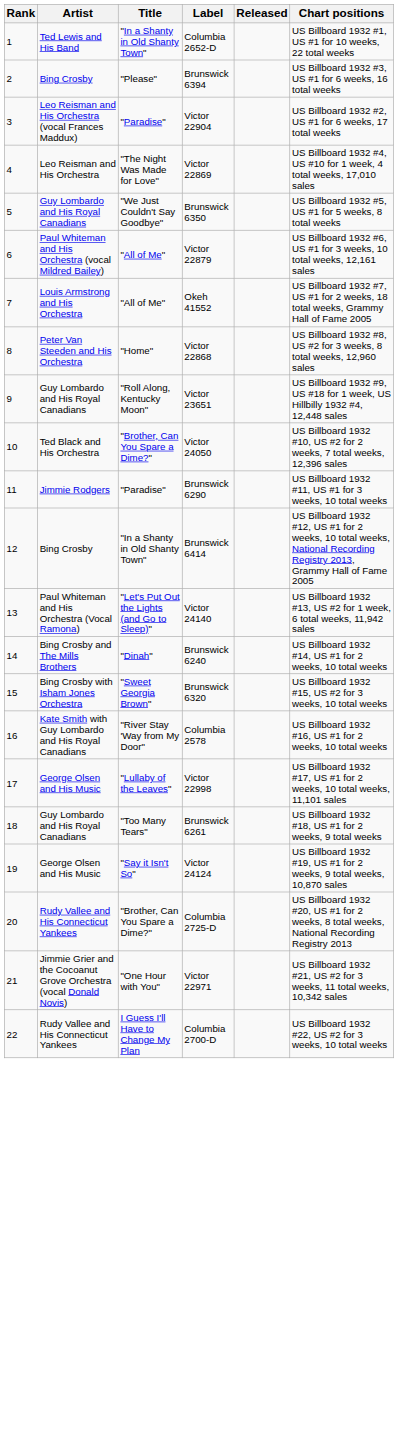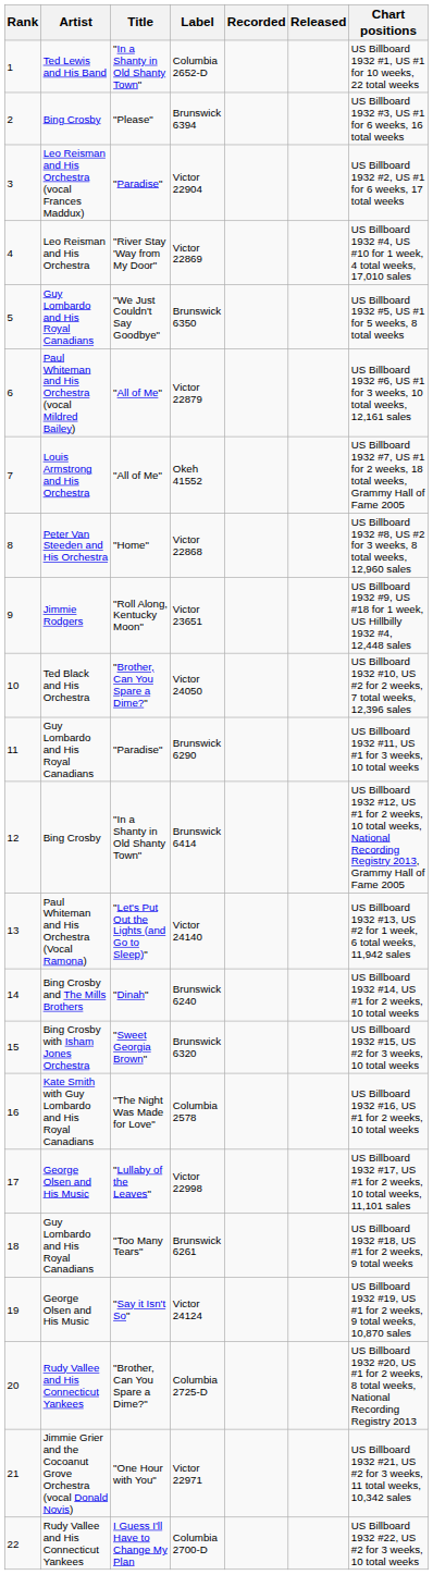 <table class="wikitable" style="font-size:95%;">
 <tr>
 <th><big>Rank</big></th>
 <th><big>Artist</big></th>
 <th><big>Title</big></th>
 <th><big>Label</big></th>
+<th><big>Recorded</big></th>
 <th><big>Released</big></th>
 <th><big>Chart positions</big></th>
 </tr>
 <tr>
 <td>1</td>
 <td><a href='#'>Ted Lewis and His Band</a></td>
 <td>"<a href='#'>In a Shanty in Old Shanty Town</a>"</td>
 <td>Columbia 2652-D</td>
 <td></td>
+<td></td>
 <td>US Billboard 1932 #1, US #1 for 10 weeks, 22 total weeks</td>
 </tr>
 <tr>
 <td>2</td>
 <td><a href='#'>Bing Crosby</a></td>
 <td>"Please"</td>
 <td>Brunswick 6394</td>
+<td></td>
 <td></td>
 <td>US Billboard 1932 #3, US #1 for 6 weeks, 16 total weeks</td>
 </tr>
 <tr>
 <td>3</td>
 <td><a href='#'>Leo Reisman and His Orchestra</a> (vocal Frances Maddux)</td>
 <td>"<a href='#'>Paradise</a>"</td>
 <td>Victor 22904</td>
 <td></td>
+<td></td>
 <td>US Billboard 1932 #2, US #1 for 6 weeks, 17 total weeks</td>
 </tr>
 <tr>
 <td>4</td>
 <td>Leo Reisman and His Orchestra</td>
-<td>"The Night Was Made for Love"</td>
+<td>"River Stay 'Way from My Door"</td>
 <td>Victor 22869</td>
+<td></td>
 <td></td>
 <td>US Billboard 1932 #4, US #10 for 1 week, 4 total weeks, 17,010 sales</td>
 </tr>
 <tr>
 <td>5</td>
 <td><a href='#'>Guy Lombardo and His Royal Canadians</a></td>
 <td>"We Just Couldn't Say Goodbye"</td>
 <td>Brunswick 6350</td>
 <td></td>
+<td></td>
 <td>US Billboard 1932 #5, US #1 for 5 weeks, 8 total weeks</td>
 </tr>
 <tr>
 <td>6</td>
 <td><a href='#'>Paul Whiteman and His Orchestra</a> (vocal <a href='#'>Mildred Bailey</a>)</td>
 <td>"<a href='#'>All of Me</a>"</td>
 <td>Victor 22879</td>
+<td></td>
 <td></td>
 <td>US Billboard 1932 #6, US #1 for 3 weeks, 10 total weeks, 12,161 sales</td>
 </tr>
 <tr>
 <td>7</td>
 <td><a href='#'>Louis Armstrong and His Orchestra</a></td>
 <td>"All of Me"</td>
 <td>Okeh 41552</td>
 <td></td>
+<td></td>
 <td>US Billboard 1932 #7, US #1 for 2 weeks, 18 total weeks, Grammy Hall of Fame 2005</td>
 </tr>
 <tr>
 <td>8</td>
 <td><a href='#'>Peter Van Steeden and His Orchestra</a></td>
 <td>"Home"</td>
 <td>Victor 22868</td>
 <td></td>
+<td></td>
 <td>US Billboard 1932 #8, US #2 for 3 weeks, 8 total weeks, 12,960 sales</td>
 </tr>
 <tr>
 <td>9</td>
-<td>Guy Lombardo and His Royal Canadians</td>
+<td><a href='#'>Jimmie Rodgers</a></td>
 <td>"Roll Along, Kentucky Moon"</td>
 <td>Victor 23651</td>
+<td></td>
 <td></td>
 <td>US Billboard 1932 #9, US #18 for 1 week, US Hillbilly 1932 #4, 12,448 sales</td>
 </tr>
 <tr>
 <td>10</td>
 <td>Ted Black and His Orchestra</td>
 <td>"<a href='#'>Brother, Can You Spare a Dime?</a>"</td>
 <td>Victor 24050</td>
 <td></td>
+<td></td>
 <td>US Billboard 1932 #10, US #2 for 2 weeks, 7 total weeks, 12,396 sales</td>
 </tr>
 <tr>
 <td>11</td>
-<td><a href='#'>Jimmie Rodgers</a></td>
+<td>Guy Lombardo and His Royal Canadians</td>
 <td>"Paradise"</td>
 <td>Brunswick 6290</td>
+<td></td>
 <td></td>
 <td>US Billboard 1932 #11, US #1 for 3 weeks, 10 total weeks</td>
 </tr>
 <tr>
 <td>12</td>
 <td>Bing Crosby</td>
 <td>"In a Shanty in Old Shanty Town"</td>
 <td>Brunswick 6414</td>
 <td></td>
+<td></td>
 <td>US Billboard 1932 #12, US #1 for 2 weeks, 10 total weeks, <a href='#'>National Recording Registry 2013</a>, Grammy Hall of Fame 2005</td>
 </tr>
 <tr>
 <td>13</td>
 <td>Paul Whiteman and His Orchestra (Vocal <a href='#'>Ramona</a>)</td>
 <td>"<a href='#'>Let's Put Out the Lights (and Go to Sleep)</a>"</td>
 <td>Victor 24140</td>
+<td></td>
 <td></td>
 <td>US Billboard 1932 #13, US #2 for 1 week, 6 total weeks, 11,942 sales</td>
 </tr>
 <tr>
 <td>14</td>
 <td>Bing Crosby and <a href='#'>The Mills Brothers</a></td>
 <td>"<a href='#'>Dinah</a>"</td>
 <td>Brunswick 6240</td>
 <td></td>
+<td></td>
 <td>US Billboard 1932 #14, US #1 for 2 weeks, 10 total weeks</td>
 </tr>
 <tr>
 <td>15</td>
 <td>Bing Crosby with <a href='#'>Isham Jones Orchestra</a></td>
 <td>"<a href='#'>Sweet Georgia Brown</a>"</td>
 <td>Brunswick 6320</td>
 <td></td>
+<td></td>
 <td>US Billboard 1932 #15, US #2 for 3 weeks, 10 total weeks</td>
 </tr>
 <tr>
 <td>16</td>
 <td><a href='#'>Kate Smith</a> with Guy Lombardo and His Royal Canadians</td>
-<td>"River Stay 'Way from My Door"</td>
+<td>"The Night Was Made for Love"</td>
 <td>Columbia 2578</td>
+<td></td>
 <td></td>
 <td>US Billboard 1932 #16, US #1 for 2 weeks, 10 total weeks</td>
 </tr>
 <tr>
 <td>17</td>
 <td><a href='#'>George Olsen and His Music</a></td>
 <td>"<a href='#'>Lullaby of the Leaves</a>"</td>
 <td>Victor 22998</td>
 <td></td>
+<td></td>
 <td>US Billboard 1932 #17, US #1 for 2 weeks, 10 total weeks, 11,101 sales</td>
 </tr>
 <tr>
 <td>18</td>
 <td>Guy Lombardo and His Royal Canadians</td>
 <td>"Too Many Tears"</td>
 <td>Brunswick 6261</td>
+<td></td>
 <td></td>
 <td>US Billboard 1932 #18, US #1 for 2 weeks, 9 total weeks</td>
 </tr>
 <tr>
 <td>19</td>
 <td>George Olsen and His Music</td>
 <td>"<a href='#'>Say it Isn't So</a>"</td>
 <td>Victor 24124</td>
 <td></td>
+<td></td>
 <td>US Billboard 1932 #19, US #1 for 2 weeks, 9 total weeks, 10,870 sales</td>
 </tr>
 <tr>
 <td>20</td>
 <td><a href='#'>Rudy Vallee and His Connecticut Yankees</a></td>
 <td>"Brother, Can You Spare a Dime?"</td>
 <td>Columbia 2725-D</td>
+<td></td>
 <td></td>
 <td>US Billboard 1932 #20, US #1 for 2 weeks, 8 total weeks, National Recording Registry 2013</td>
 </tr>
 <tr>
 <td>21</td>
 <td>Jimmie Grier and the Cocoanut Grove Orchestra (vocal <a href='#'>Donald Novis</a>)</td>
 <td>"One Hour with You"</td>
 <td>Victor 22971</td>
 <td></td>
+<td></td>
 <td>US Billboard 1932 #21, US #2 for 3 weeks, 11 total weeks, 10,342 sales</td>
 </tr>
 <tr>
 <td>22</td>
 <td>Rudy Vallee and His Connecticut Yankees</td>
 <td><a href='#'>I Guess I'll Have to Change My Plan</a></td>
 <td>Columbia 2700-D</td>
 <td></td>
+<td></td>
 <td>US Billboard 1932 #22, US #2 for 3 weeks, 10 total weeks</td>
 </tr>
 </table>
